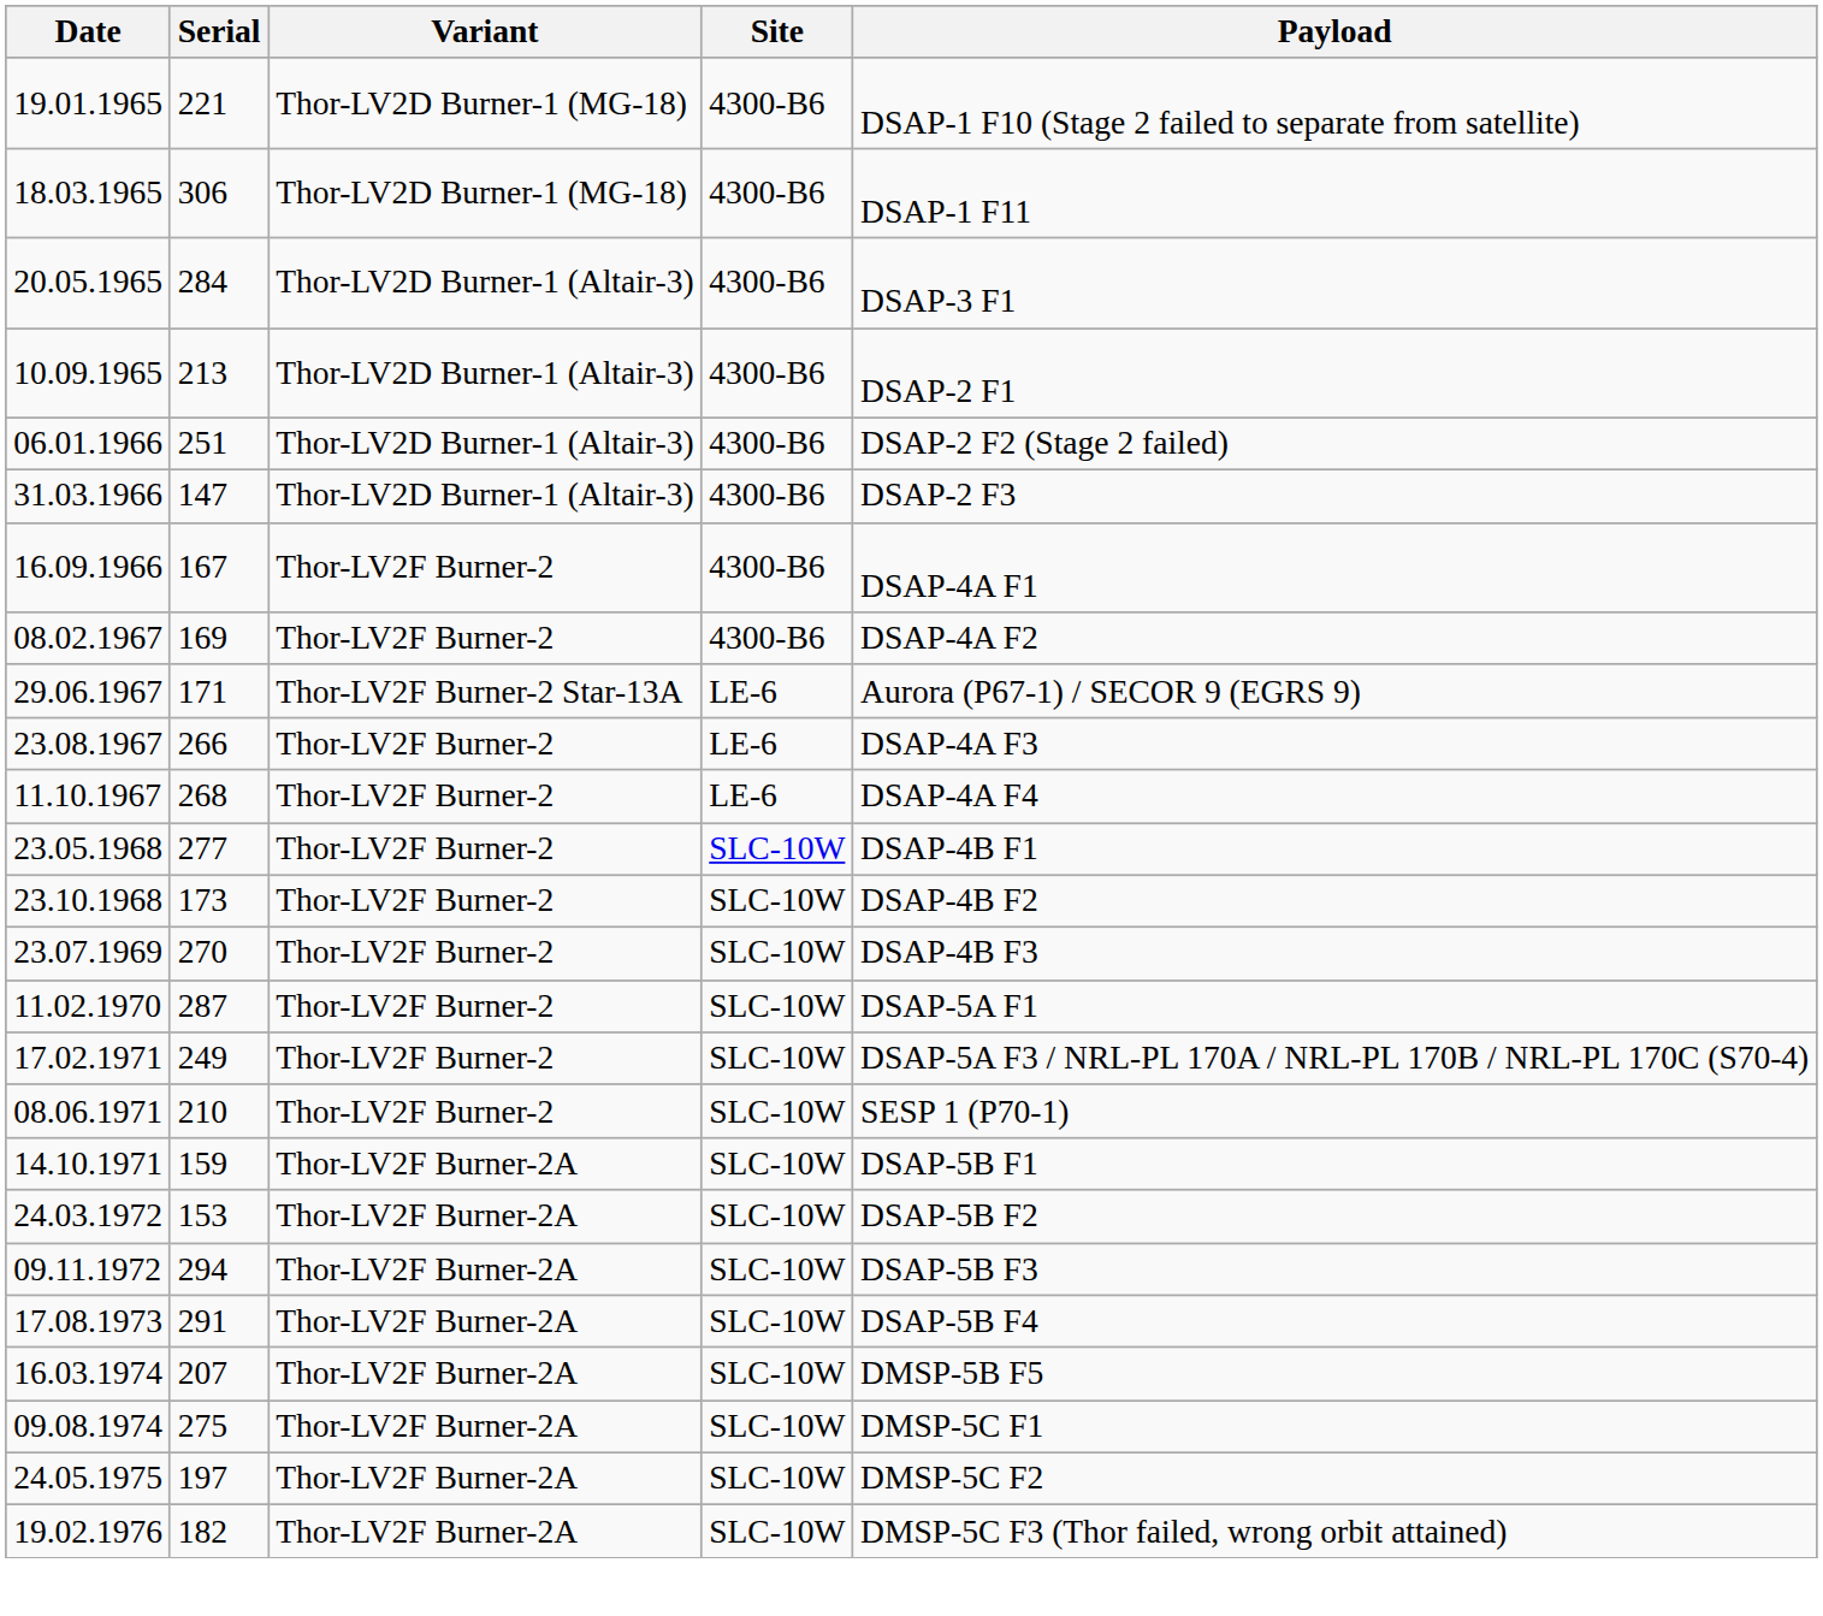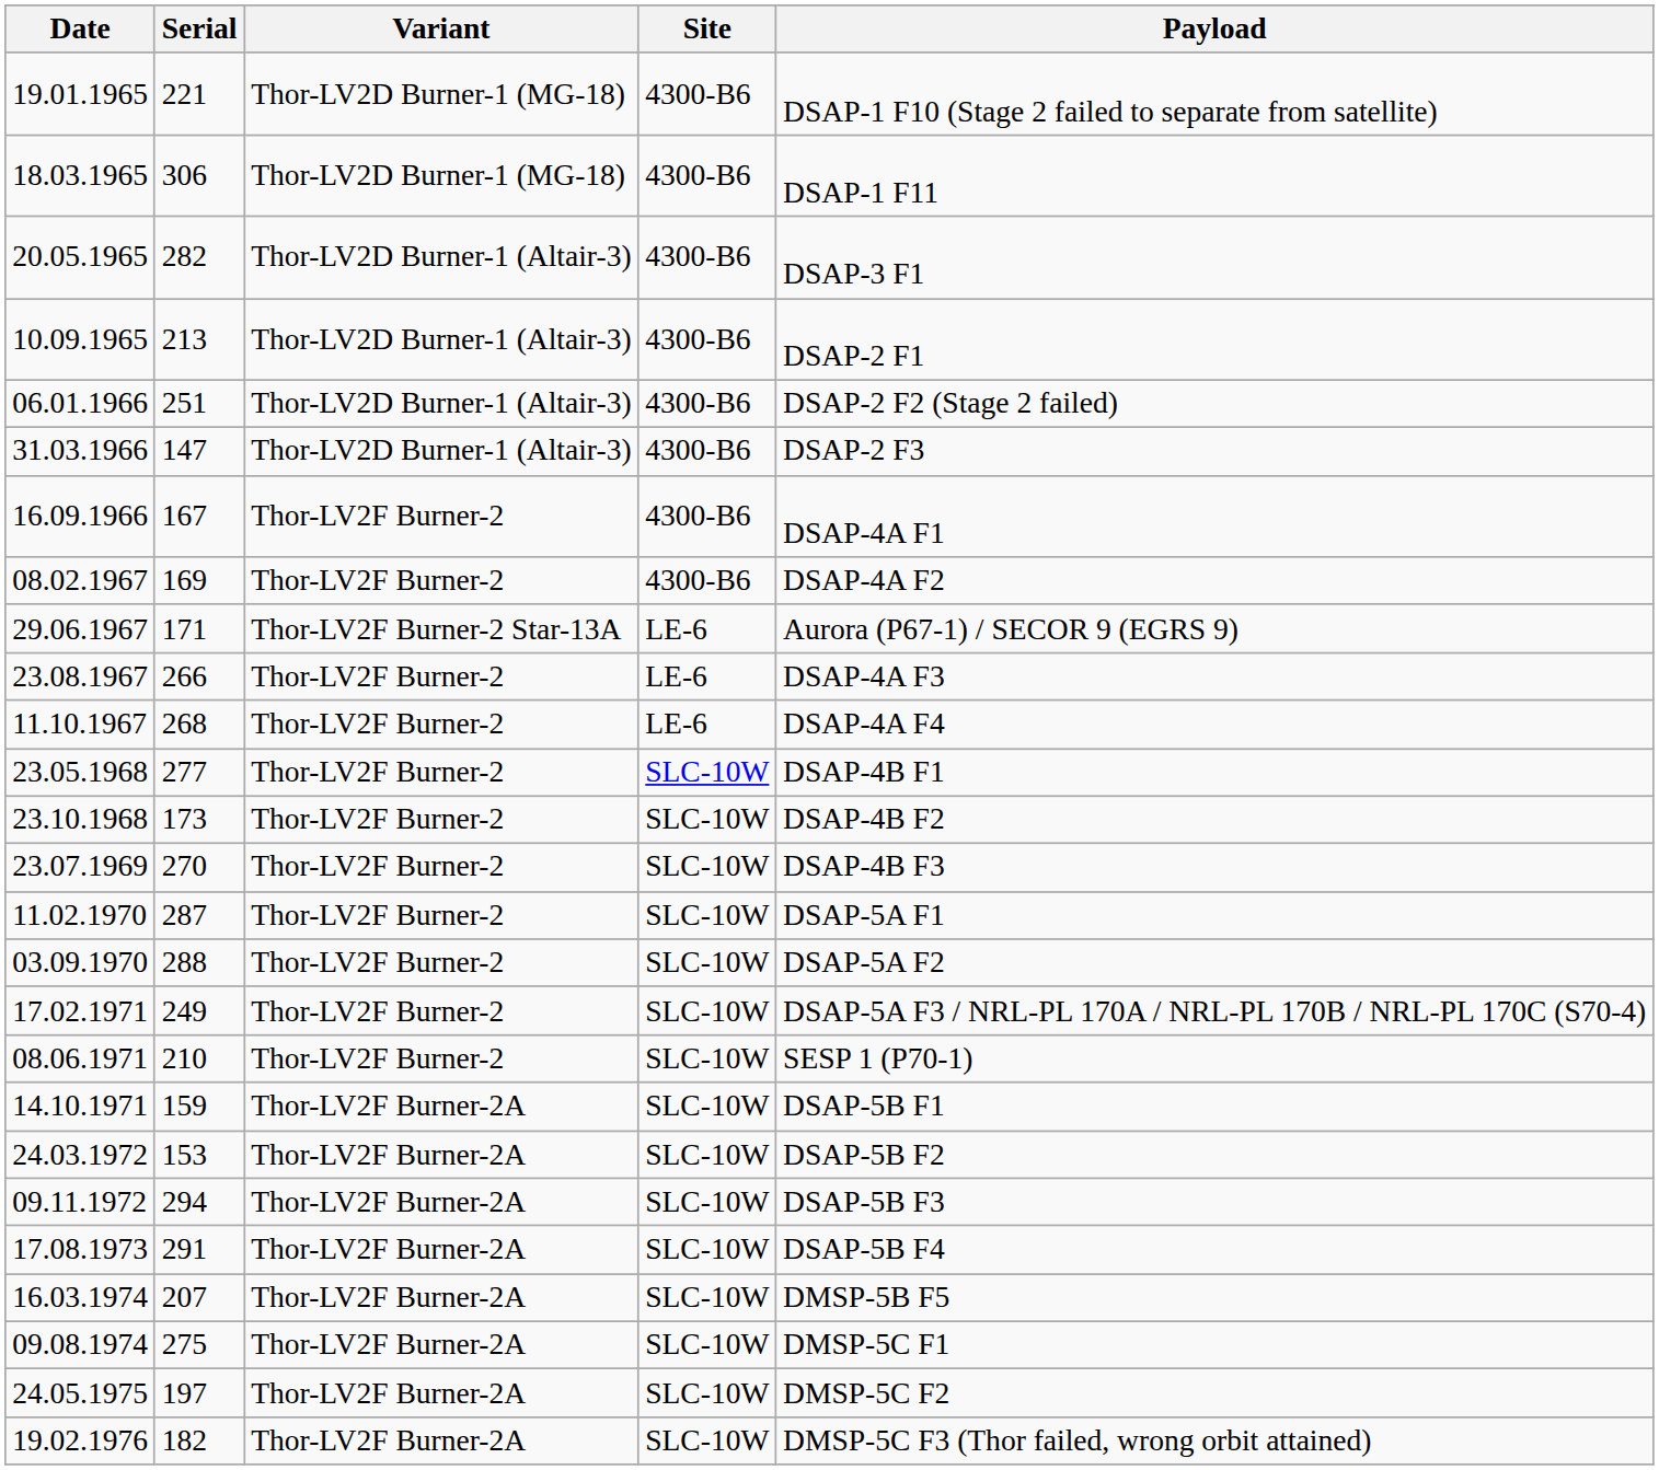 <table class="wikitable sortable">
 <tr>
 <th>Date</th>
 <th>Serial</th>
 <th>Variant</th>
 <th>Site</th>
 <th>Payload</th>
 </tr>
 <tr>
 <td>19.01.1965</td>
 <td>221</td>
 <td>Thor-LV2D Burner-1 (MG-18)</td>
 <td>4300-B6</td>
 <td><br>DSAP-1 F10  (Stage 2 failed to separate from satellite)</td>
 </tr>
 <tr>
 <td>18.03.1965</td>
 <td>306</td>
 <td>Thor-LV2D Burner-1 (MG-18)</td>
 <td>4300-B6</td>
 <td><br>DSAP-1 F11</td>
 </tr>
 <tr>
 <td>20.05.1965</td>
-<td>284</td>
+<td>282</td>
 <td>Thor-LV2D Burner-1 (Altair-3)</td>
 <td>4300-B6</td>
 <td><br>DSAP-3 F1</td>
 </tr>
 <tr>
 <td>10.09.1965</td>
 <td>213</td>
 <td>Thor-LV2D Burner-1 (Altair-3)</td>
 <td>4300-B6</td>
 <td><br>DSAP-2 F1</td>
 </tr>
 <tr>
 <td>06.01.1966</td>
 <td>251</td>
 <td>Thor-LV2D Burner-1 (Altair-3)</td>
 <td>4300-B6</td>
 <td>DSAP-2 F2 (Stage 2 failed)</td>
 </tr>
 <tr>
 <td>31.03.1966</td>
 <td>147</td>
 <td>Thor-LV2D Burner-1 (Altair-3)</td>
 <td>4300-B6</td>
 <td>DSAP-2 F3</td>
 </tr>
 <tr>
 <td>16.09.1966</td>
 <td>167</td>
 <td>Thor-LV2F Burner-2</td>
 <td>4300-B6</td>
 <td><br>DSAP-4A F1</td>
 </tr>
 <tr>
 <td>08.02.1967</td>
 <td>169</td>
 <td>Thor-LV2F Burner-2</td>
 <td>4300-B6</td>
 <td>DSAP-4A F2</td>
 </tr>
 <tr>
 <td>29.06.1967</td>
 <td>171</td>
 <td>Thor-LV2F Burner-2 Star-13A</td>
 <td>LE-6</td>
 <td>Aurora (P67-1) / SECOR 9 (EGRS 9)</td>
 </tr>
 <tr>
 <td>23.08.1967</td>
 <td>266</td>
 <td>Thor-LV2F Burner-2</td>
 <td>LE-6</td>
 <td>DSAP-4A F3</td>
 </tr>
 <tr>
 <td>11.10.1967</td>
 <td>268</td>
 <td>Thor-LV2F Burner-2</td>
 <td>LE-6</td>
 <td>DSAP-4A F4</td>
 </tr>
 <tr>
 <td>23.05.1968</td>
 <td>277</td>
 <td>Thor-LV2F Burner-2</td>
 <td><a href='#'>SLC-10W</a></td>
 <td>DSAP-4B F1</td>
 </tr>
 <tr>
 <td>23.10.1968</td>
 <td>173</td>
 <td>Thor-LV2F Burner-2</td>
 <td>SLC-10W</td>
 <td>DSAP-4B F2</td>
 </tr>
 <tr>
 <td>23.07.1969</td>
 <td>270</td>
 <td>Thor-LV2F Burner-2</td>
 <td>SLC-10W</td>
 <td>DSAP-4B F3</td>
 </tr>
 <tr>
 <td>11.02.1970</td>
 <td>287</td>
 <td>Thor-LV2F Burner-2</td>
 <td>SLC-10W</td>
 <td>DSAP-5A F1</td>
 </tr>
 <tr>
+<td>03.09.1970</td>
+<td>288</td>
+<td>Thor-LV2F Burner-2</td>
+<td>SLC-10W</td>
+<td>DSAP-5A F2</td>
+</tr>
+<tr>
 <td>17.02.1971</td>
 <td>249</td>
 <td>Thor-LV2F Burner-2</td>
 <td>SLC-10W</td>
 <td>DSAP-5A F3 / NRL-PL 170A / NRL-PL 170B / NRL-PL 170C (S70-4)</td>
 </tr>
 <tr>
 <td>08.06.1971</td>
 <td>210</td>
 <td>Thor-LV2F Burner-2</td>
 <td>SLC-10W</td>
 <td>SESP 1 (P70-1)</td>
 </tr>
 <tr>
 <td>14.10.1971</td>
 <td>159</td>
 <td>Thor-LV2F Burner-2A</td>
 <td>SLC-10W</td>
 <td>DSAP-5B F1</td>
 </tr>
 <tr>
 <td>24.03.1972</td>
 <td>153</td>
 <td>Thor-LV2F Burner-2A</td>
 <td>SLC-10W</td>
 <td>DSAP-5B F2</td>
 </tr>
 <tr>
 <td>09.11.1972</td>
 <td>294</td>
 <td>Thor-LV2F Burner-2A</td>
 <td>SLC-10W</td>
 <td>DSAP-5B F3</td>
 </tr>
 <tr>
 <td>17.08.1973</td>
 <td>291</td>
 <td>Thor-LV2F Burner-2A</td>
 <td>SLC-10W</td>
 <td>DSAP-5B F4</td>
 </tr>
 <tr>
 <td>16.03.1974</td>
 <td>207</td>
 <td>Thor-LV2F Burner-2A</td>
 <td>SLC-10W</td>
 <td>DMSP-5B F5</td>
 </tr>
 <tr>
 <td>09.08.1974</td>
 <td>275</td>
 <td>Thor-LV2F Burner-2A</td>
 <td>SLC-10W</td>
 <td>DMSP-5C F1</td>
 </tr>
 <tr>
 <td>24.05.1975</td>
 <td>197</td>
 <td>Thor-LV2F Burner-2A</td>
 <td>SLC-10W</td>
 <td>DMSP-5C F2</td>
 </tr>
 <tr>
 <td>19.02.1976</td>
 <td>182</td>
 <td>Thor-LV2F Burner-2A</td>
 <td>SLC-10W</td>
 <td>DMSP-5C F3 (Thor failed, wrong orbit attained)</td>
 </tr>
 </table>
